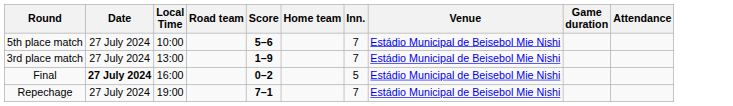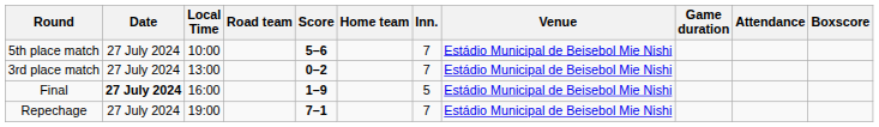 <table class="wikitable" style="text-align:center">
 <tr>
 <th>Round</th>
 <th>Date</th>
 <th>Local<br>Time</th>
 <th>Road team</th>
 <th>Score</th>
 <th>Home team</th>
 <th>Inn.</th>
 <th>Venue</th>
 <th>Game<br>duration</th>
 <th>Attendance</th>
+<th>Boxscore</th>
 </tr>
 <tr>
 <td>5th place match</td>
 <td>27 July 2024</td>
 <td>10:00</td>
 <td align=right></td>
 <td><strong>5–6</strong></td>
 <td align=left></td>
 <td>7</td>
 <td><a href='#'>Estádio Municipal de Beisebol Mie Nishi</a></td>
 <td></td>
 <td></td>
+<td></td>
 </tr>
 <tr>
 <td>3rd place match</td>
 <td>27 July 2024</td>
 <td>13:00</td>
 <td align=right></td>
-<td><strong>1–9</strong></td>
+<td><strong>0–2</strong></td>
 <td align=left><strong></strong></td>
 <td>7</td>
 <td><a href='#'>Estádio Municipal de Beisebol Mie Nishi</a></td>
+<td></td>
 <td></td>
 <td></td>
 </tr>
 <tr>
 <td>Final</td>
 <td><strong>27 July 2024</strong></td>
 <td>16:00</td>
 <td align=right></td>
-<td><strong>0–2</strong></td>
+<td><strong>1–9</strong></td>
 <td align=left><strong></strong></td>
 <td>5</td>
 <td><a href='#'>Estádio Municipal de Beisebol Mie Nishi</a></td>
+<td></td>
 <td></td>
 <td></td>
 </tr>
 <tr>
 <td>Repechage</td>
 <td>27 July 2024</td>
 <td>19:00</td>
 <td align=right><strong></strong></td>
 <td><strong>7–1</strong></td>
 <td align=left></td>
 <td>7</td>
 <td><a href='#'>Estádio Municipal de Beisebol Mie Nishi</a></td>
 <td></td>
 <td></td>
+<td></td>
 </tr>
 </table>
